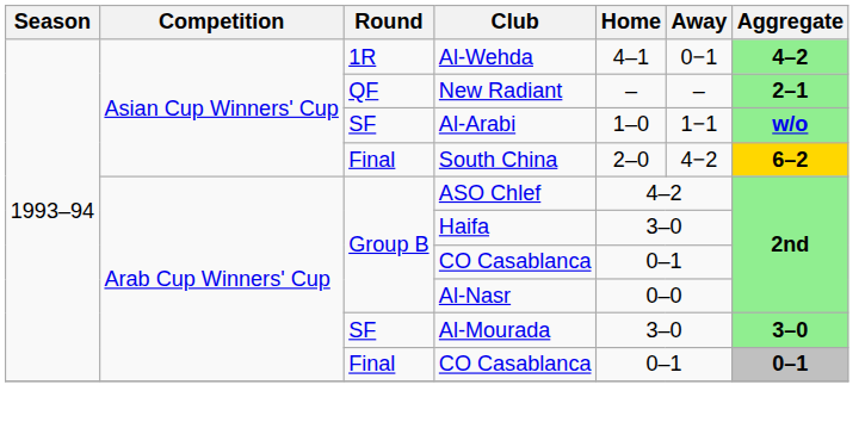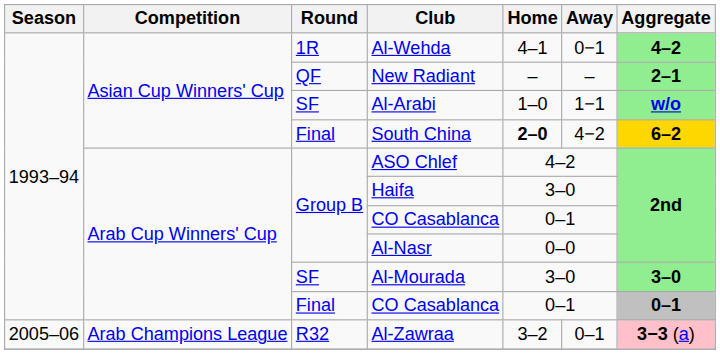 <table class="wikitable">
 <tr>
 <th>Season</th>
 <th>Competition</th>
 <th>Round</th>
 <th>Club</th>
 <th>Home</th>
 <th>Away</th>
 <th>Aggregate</th>
 </tr>
 <tr>
 <td rowspan="10">1993–94</td>
 <td rowspan="4"><a href='#'>Asian Cup Winners' Cup</a></td>
 <td rowspan="1"><a href='#'>1R</a></td>
 <td> <a href='#'>Al-Wehda</a></td>
 <td style="text-align:center;">4–1</td>
 <td style="text-align:center;">0−1</td>
 <td bgcolor=lightgreen style="text-align:center;"><strong>4–2</strong></td>
 </tr>
 <tr>
 <td rowspan="1"><a href='#'>QF</a></td>
 <td> <a href='#'>New Radiant</a></td>
 <td style="text-align:center;">–</td>
 <td style="text-align:center;">–</td>
 <td bgcolor=lightgreen style="text-align:center;"><strong>2–1</strong></td>
 </tr>
 <tr>
 <td rowspan="1"><a href='#'>SF</a></td>
 <td> <a href='#'>Al-Arabi</a></td>
 <td style="text-align:center;">1–0</td>
 <td style="text-align:center;">1−1</td>
 <td bgcolor=lightgreen style="text-align:center;"><strong><a href='#'>w/o</a></strong></td>
 </tr>
 <tr>
 <td rowspan="1"><a href='#'>Final</a></td>
 <td> <a href='#'>South China</a></td>
-<td style="text-align:center;">2–0</td>
+<td style="text-align:center;"><strong>2–0</strong></td>
 <td style="text-align:center;">4−2</td>
 <td bgcolor=gold style="text-align:center;"><strong>6–2</strong></td>
 </tr>
 <tr>
 <td rowspan="6"><a href='#'>Arab Cup Winners' Cup</a></td>
 <td rowspan="4"><a href='#'>Group B</a></td>
 <td> <a href='#'>ASO Chlef</a></td>
 <td colspan="2" style="text-align:center;"><span>4–2</span></td>
 <td bgcolor=lightgreen style="text-align:center;" rowspan="4"><strong>2nd</strong></td>
 </tr>
 <tr>
 <td> <a href='#'>Haifa</a></td>
 <td colspan="2" style="text-align:center;"><span>3–0</span></td>
 </tr>
 <tr>
 <td> <a href='#'>CO Casablanca</a></td>
 <td colspan="2" style="text-align:center;"><span>0–1</span></td>
 </tr>
 <tr>
 <td> <a href='#'>Al-Nasr</a></td>
 <td colspan="2" style="text-align:center;"><span>0–0</span></td>
 </tr>
 <tr>
 <td rowspan="1"><a href='#'>SF</a></td>
 <td> <a href='#'>Al-Mourada</a></td>
 <td colspan="2" style="text-align:center;"><span>3–0</span></td>
 <td bgcolor=lightgreen style="text-align:center;" rowspan="1"><strong>3–0</strong></td>
 </tr>
 <tr>
 <td rowspan="1"><a href='#'>Final</a></td>
 <td> <a href='#'>CO Casablanca</a></td>
 <td colspan="2" style="text-align:center;"><span>0–1</span></td>
 <td bgcolor=silver style="text-align:center;" rowspan="1"><strong>0–1</strong></td>
 </tr>
 <tr>
+<td rowspan="1">2005–06</td>
+<td rowspan="1"><a href='#'>Arab Champions League</a></td>
+<td rowspan="1"><a href='#'>R32</a></td>
+<td> <a href='#'>Al-Zawraa</a></td>
+<td style="text-align:center;">3–2</td>
+<td style="text-align:center;">0–1</td>
+<td bgcolor=pink style="text-align:center;"><strong>3−3</strong> (<a href='#'>a</a>)</td>
+</tr>
+<tr>
 </tr>
 </table>
